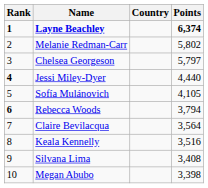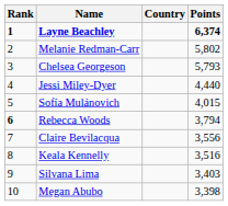 <table class="wikitable">
 <tr>
 <th>Rank</th>
 <th>Name</th>
 <th>Country</th>
 <th>Points</th>
 </tr>
 <tr>
 <td><strong>1</strong></td>
 <td><strong><a href='#'>Layne Beachley</a></strong></td>
 <td><strong></strong></td>
 <td align=right><strong>6,374</strong></td>
 </tr>
 <tr>
 <td>2</td>
 <td><a href='#'>Melanie Redman-Carr</a></td>
 <td></td>
 <td align=right>5,802</td>
 </tr>
 <tr>
 <td>3</td>
 <td><a href='#'>Chelsea Georgeson</a></td>
 <td></td>
-<td align=right>5,797</td>
+<td align=right>5,793</td>
 </tr>
 <tr>
-<td><strong>4</strong></td>
+<td>4</td>
 <td><a href='#'>Jessi Miley-Dyer</a></td>
 <td></td>
 <td align=right>4,440</td>
 </tr>
 <tr>
 <td>5</td>
 <td><a href='#'>Sofía Mulánovich</a></td>
 <td></td>
-<td align=right>4,105</td>
+<td align=right>4,015</td>
 </tr>
 <tr>
 <td><strong>6</strong></td>
 <td><a href='#'>Rebecca Woods</a></td>
 <td></td>
 <td align=right>3,794</td>
 </tr>
 <tr>
 <td>7</td>
 <td><a href='#'>Claire Bevilacqua</a></td>
 <td></td>
-<td align=right>3,564</td>
+<td align=right>3,556</td>
 </tr>
 <tr>
 <td>8</td>
 <td><a href='#'>Keala Kennelly</a></td>
 <td></td>
 <td align=right>3,516</td>
 </tr>
 <tr>
 <td>9</td>
 <td><a href='#'>Silvana Lima</a></td>
 <td></td>
-<td align=right>3,408</td>
+<td align=right>3,403</td>
 </tr>
 <tr>
 <td>10</td>
 <td><a href='#'>Megan Abubo</a></td>
 <td></td>
 <td align=right>3,398</td>
 </tr>
 </table>
